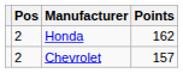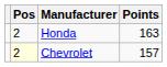 <table class="wikitable" style="font-size: 95%;">
 <tr>
 <th></th>
 <th>Pos</th>
 <th>Manufacturer</th>
 <th>Points</th>
 </tr>
 <tr>
 <td align="left"></td>
 <td>2</td>
 <td> <a href='#'>Honda</a></td>
-<td align="right">162</td>
+<td align="right">163</td>
 </tr>
 <tr>
 <td align="left"></td>
-<td>2</td>
+<td style="background: lightyellow;">2</td>
 <td> <a href='#'>Chevrolet</a></td>
 <td align="right">157</td>
 </tr>
 </table>
